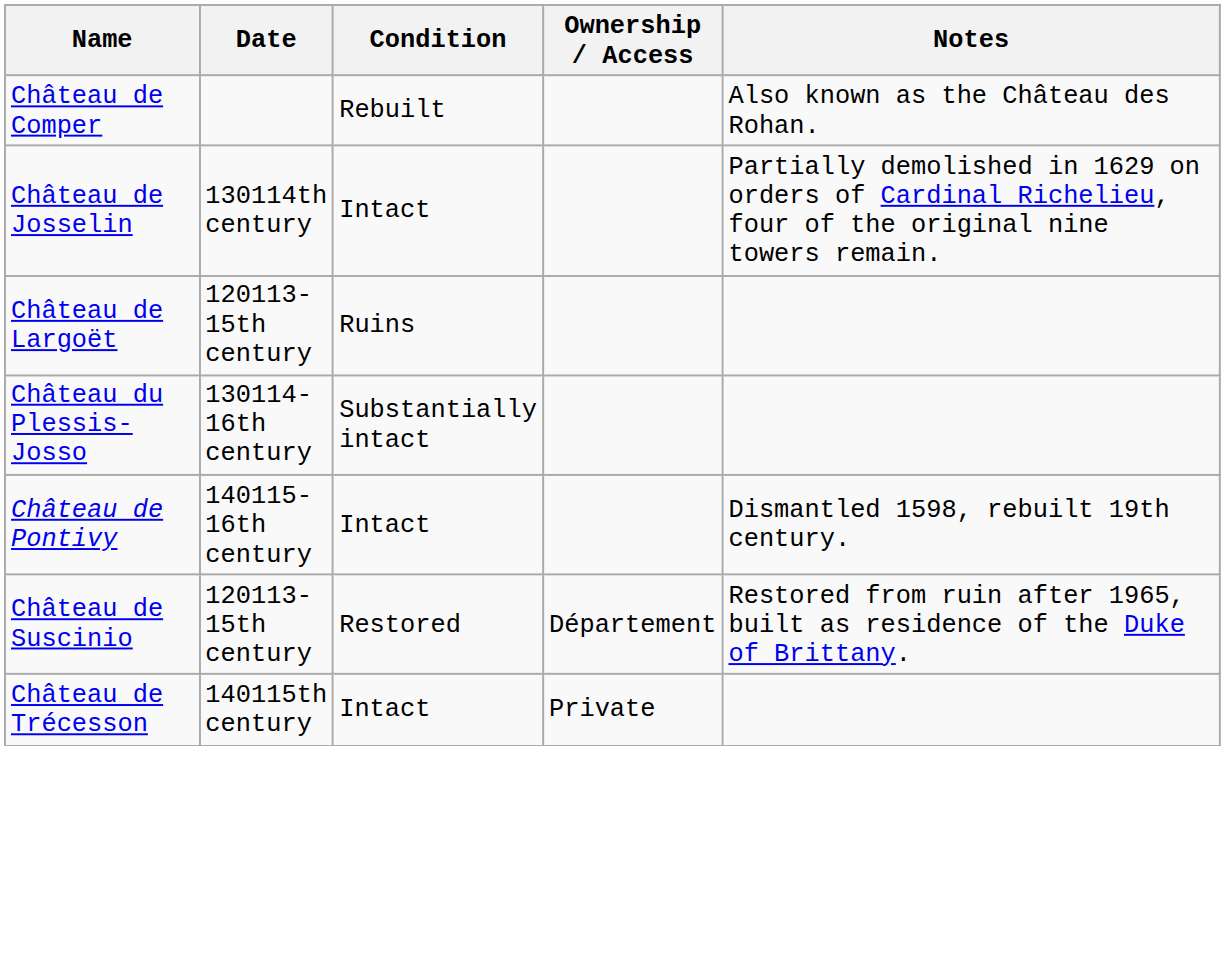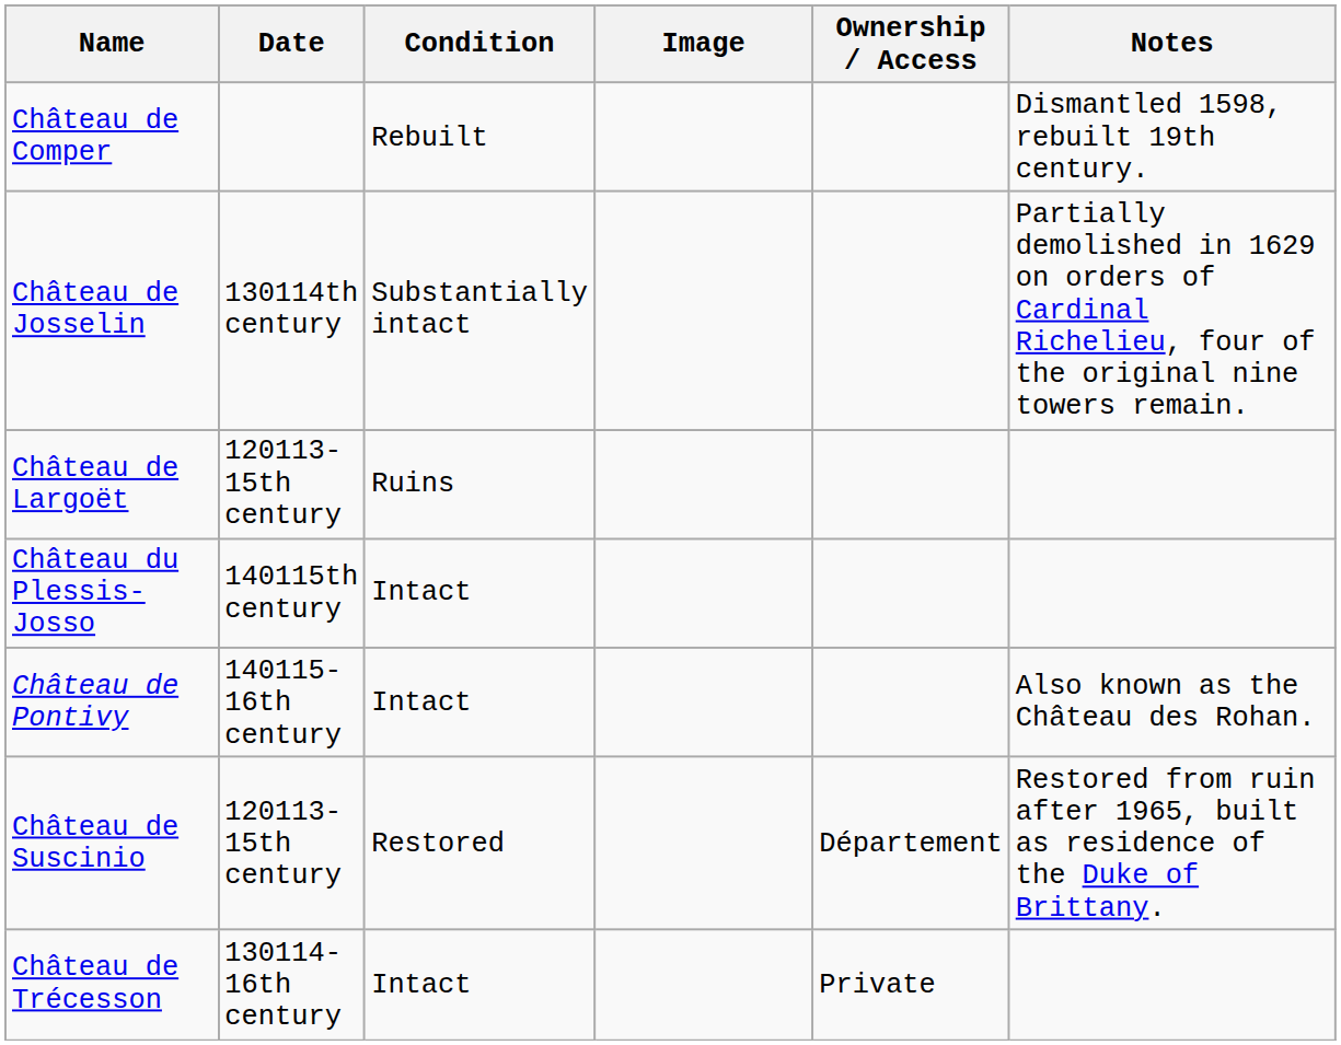 <table class="wikitable sortable" width="100%">
 <tr>
 <th width="16%">Name<br></th>
 <th width="8%">Date<br></th>
 <th width="10%">Condition<br></th>
+<th class="unsortable" width="96px">Image</th>
 <th width="13%">Ownership<br>/ Access</th>
 <th class="unsortable">Notes</th>
 </tr>
 <tr>
 <td><a href='#'>Château de Comper</a></td>
 <td></td>
 <td>Rebuilt</td>
 <td></td>
-<td>Also known as the Château des Rohan.</td>
+<td></td>
+<td>Dismantled 1598, rebuilt 19th century.</td>
 </tr>
 <tr>
 <td><a href='#'>Château de Josselin</a></td>
 <td><span>1301</span>14th century</td>
-<td>Intact</td>
+<td>Substantially intact</td>
+<td></td>
 <td></td>
 <td>Partially demolished in 1629 on orders of <a href='#'>Cardinal Richelieu</a>, four of the original nine towers remain.</td>
 </tr>
 <tr>
 <td><a href='#'>Château de Largoët</a></td>
 <td><span>1201</span>13-15th century</td>
 <td>Ruins</td>
 <td></td>
 <td></td>
+<td></td>
 </tr>
 <tr>
 <td><a href='#'>Château du Plessis-Josso</a></td>
-<td><span>1301</span>14-16th century</td>
-<td>Substantially intact</td>
+<td><span>1401</span>15th century</td>
+<td>Intact</td>
+<td></td>
 <td></td>
 <td></td>
 </tr>
 <tr>
 <td><em><a href='#'>Château de Pontivy</a></em></td>
 <td><span>1401</span>15-16th century</td>
 <td>Intact</td>
 <td></td>
-<td>Dismantled 1598, rebuilt 19th century.</td>
+<td></td>
+<td>Also known as the Château des Rohan.</td>
 </tr>
 <tr>
 <td><a href='#'>Château de Suscinio</a></td>
 <td><span>1201</span>13-15th century</td>
 <td>Restored</td>
+<td></td>
 <td>Département</td>
 <td>Restored from ruin after 1965, built as residence of the <a href='#'>Duke of Brittany</a>.</td>
 </tr>
 <tr>
 <td><a href='#'>Château de Trécesson</a></td>
-<td><span>1401</span>15th century</td>
+<td><span>1301</span>14-16th century</td>
 <td>Intact</td>
+<td></td>
 <td>Private</td>
 <td></td>
 </tr>
 </table>
